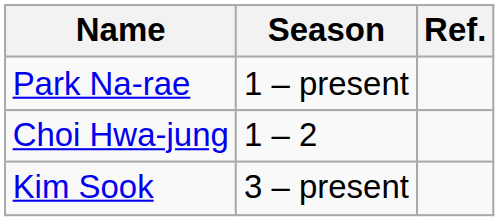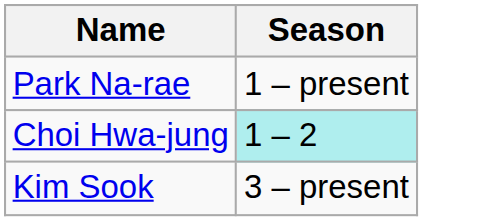 <table class="wikitable">
 <tr>
 <th>Name</th>
 <th>Season</th>
-<th>Ref.</th>
 </tr>
 <tr>
 <td><a href='#'>Park Na-rae</a></td>
 <td>1 – present</td>
-<td></td>
 </tr>
 <tr>
 <td><a href='#'>Choi Hwa-jung</a></td>
-<td>1 – 2</td>
-<td></td>
+<td style="background: paleturquoise;">1 – 2</td>
 </tr>
 <tr>
 <td><a href='#'>Kim Sook</a></td>
 <td>3 – present</td>
-<td></td>
 </tr>
 </table>
